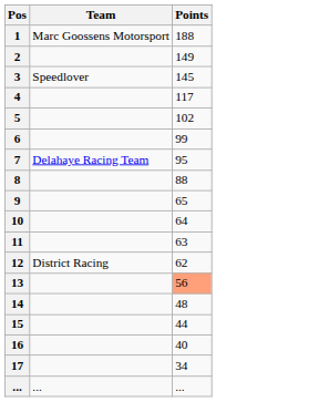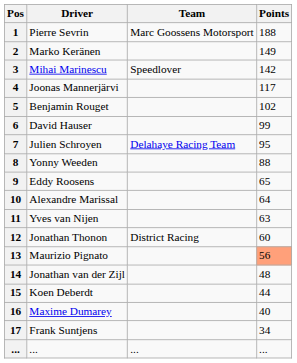 <table class="wikitable" style="font-size:85%">
 <tr>
 <th>Pos</th>
+<th>Driver</th>
 <th>Team</th>
 <th>Points</th>
 </tr>
 <tr>
 <th>1</th>
+<td> Pierre Sevrin</td>
 <td>Marc Goossens Motorsport</td>
 <td>188</td>
 </tr>
 <tr>
 <th>2</th>
+<td> Marko Keränen</td>
 <td></td>
 <td>149</td>
 </tr>
 <tr>
 <th>3</th>
+<td> <a href='#'>Mihai Marinescu</a></td>
 <td>Speedlover</td>
-<td>145</td>
+<td>142</td>
 </tr>
 <tr>
 <th>4</th>
+<td> Joonas Mannerjärvi</td>
 <td></td>
 <td>117</td>
 </tr>
 <tr>
 <th>5</th>
+<td> Benjamin Rouget</td>
 <td></td>
 <td>102</td>
 </tr>
 <tr>
 <th>6</th>
+<td> David Hauser</td>
 <td></td>
 <td>99</td>
 </tr>
 <tr>
 <th>7</th>
+<td> Julien Schroyen</td>
 <td><a href='#'>Delahaye Racing Team</a></td>
 <td>95</td>
 </tr>
 <tr>
 <th>8</th>
+<td> Yonny Weeden</td>
 <td></td>
 <td>88</td>
 </tr>
 <tr>
 <th>9</th>
+<td> Eddy Roosens</td>
 <td></td>
 <td>65</td>
 </tr>
 <tr>
 <th>10</th>
+<td> Alexandre Marissal</td>
 <td></td>
 <td>64</td>
 </tr>
 <tr>
 <th>11</th>
+<td> Yves van Nijen</td>
 <td></td>
 <td>63</td>
 </tr>
 <tr>
 <th>12</th>
+<td> Jonathan Thonon</td>
 <td>District Racing</td>
-<td>62</td>
+<td>60</td>
 </tr>
 <tr>
 <th>13</th>
+<td> Maurizio Pignato</td>
 <td></td>
 <td style="background: lightsalmon;">56</td>
 </tr>
 <tr>
 <th>14</th>
+<td> Jonathan van der Zijl</td>
 <td></td>
 <td>48</td>
 </tr>
 <tr>
 <th>15</th>
+<td> Koen Deberdt</td>
 <td></td>
 <td>44</td>
 </tr>
 <tr>
 <th>16</th>
+<td> <a href='#'>Maxime Dumarey</a></td>
 <td></td>
 <td>40</td>
 </tr>
 <tr>
 <th>17</th>
+<td> Frank Suntjens</td>
 <td></td>
 <td>34</td>
 </tr>
 <tr>
 <th>...</th>
 <td>...</td>
 <td>...</td>
+<td>...</td>
 </tr>
 </table>
